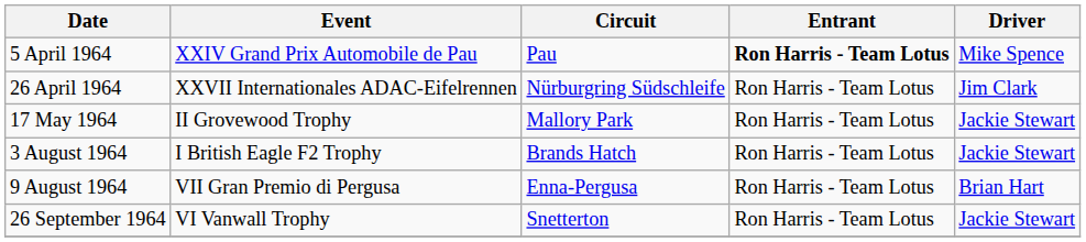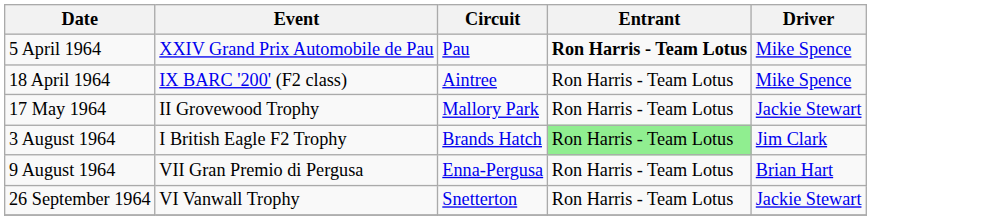 <table class="wikitable" style="font-size: 85%">
 <tr>
 <th>Date</th>
 <th>Event</th>
 <th>Circuit</th>
 <th>Entrant</th>
 <th>Driver</th>
 </tr>
 <tr>
 <td>5 April 1964</td>
 <td><a href='#'>XXIV Grand Prix Automobile de Pau</a></td>
 <td><a href='#'>Pau</a></td>
 <td><strong>Ron Harris - Team Lotus</strong></td>
 <td><a href='#'>Mike Spence</a></td>
 </tr>
 <tr>
-<td>26 April 1964</td>
-<td>XXVII Internationales ADAC-Eifelrennen</td>
-<td><a href='#'>Nürburgring Südschleife</a></td>
+<td>18 April 1964</td>
+<td><a href='#'>IX BARC '200'</a> (F2 class)</td>
+<td><a href='#'>Aintree</a></td>
 <td>Ron Harris - Team Lotus</td>
-<td><a href='#'>Jim Clark</a></td>
+<td><a href='#'>Mike Spence</a></td>
 </tr>
 <tr>
 <td>17 May 1964</td>
 <td>II Grovewood Trophy</td>
 <td><a href='#'>Mallory Park</a></td>
 <td>Ron Harris - Team Lotus</td>
 <td><a href='#'>Jackie Stewart</a></td>
 </tr>
 <tr>
 <td>3 August 1964</td>
 <td>I British Eagle F2 Trophy</td>
 <td><a href='#'>Brands Hatch</a></td>
-<td>Ron Harris - Team Lotus</td>
-<td><a href='#'>Jackie Stewart</a></td>
+<td style="background: lightgreen;">Ron Harris - Team Lotus</td>
+<td><a href='#'>Jim Clark</a></td>
 </tr>
 <tr>
 <td>9 August 1964</td>
 <td>VII Gran Premio di Pergusa</td>
 <td><a href='#'>Enna-Pergusa</a></td>
 <td>Ron Harris - Team Lotus</td>
 <td><a href='#'>Brian Hart</a></td>
 </tr>
 <tr>
 <td>26 September 1964</td>
 <td>VI Vanwall Trophy</td>
 <td><a href='#'>Snetterton</a></td>
 <td>Ron Harris - Team Lotus</td>
 <td><a href='#'>Jackie Stewart</a></td>
 </tr>
 <tr>
 </tr>
 </table>
